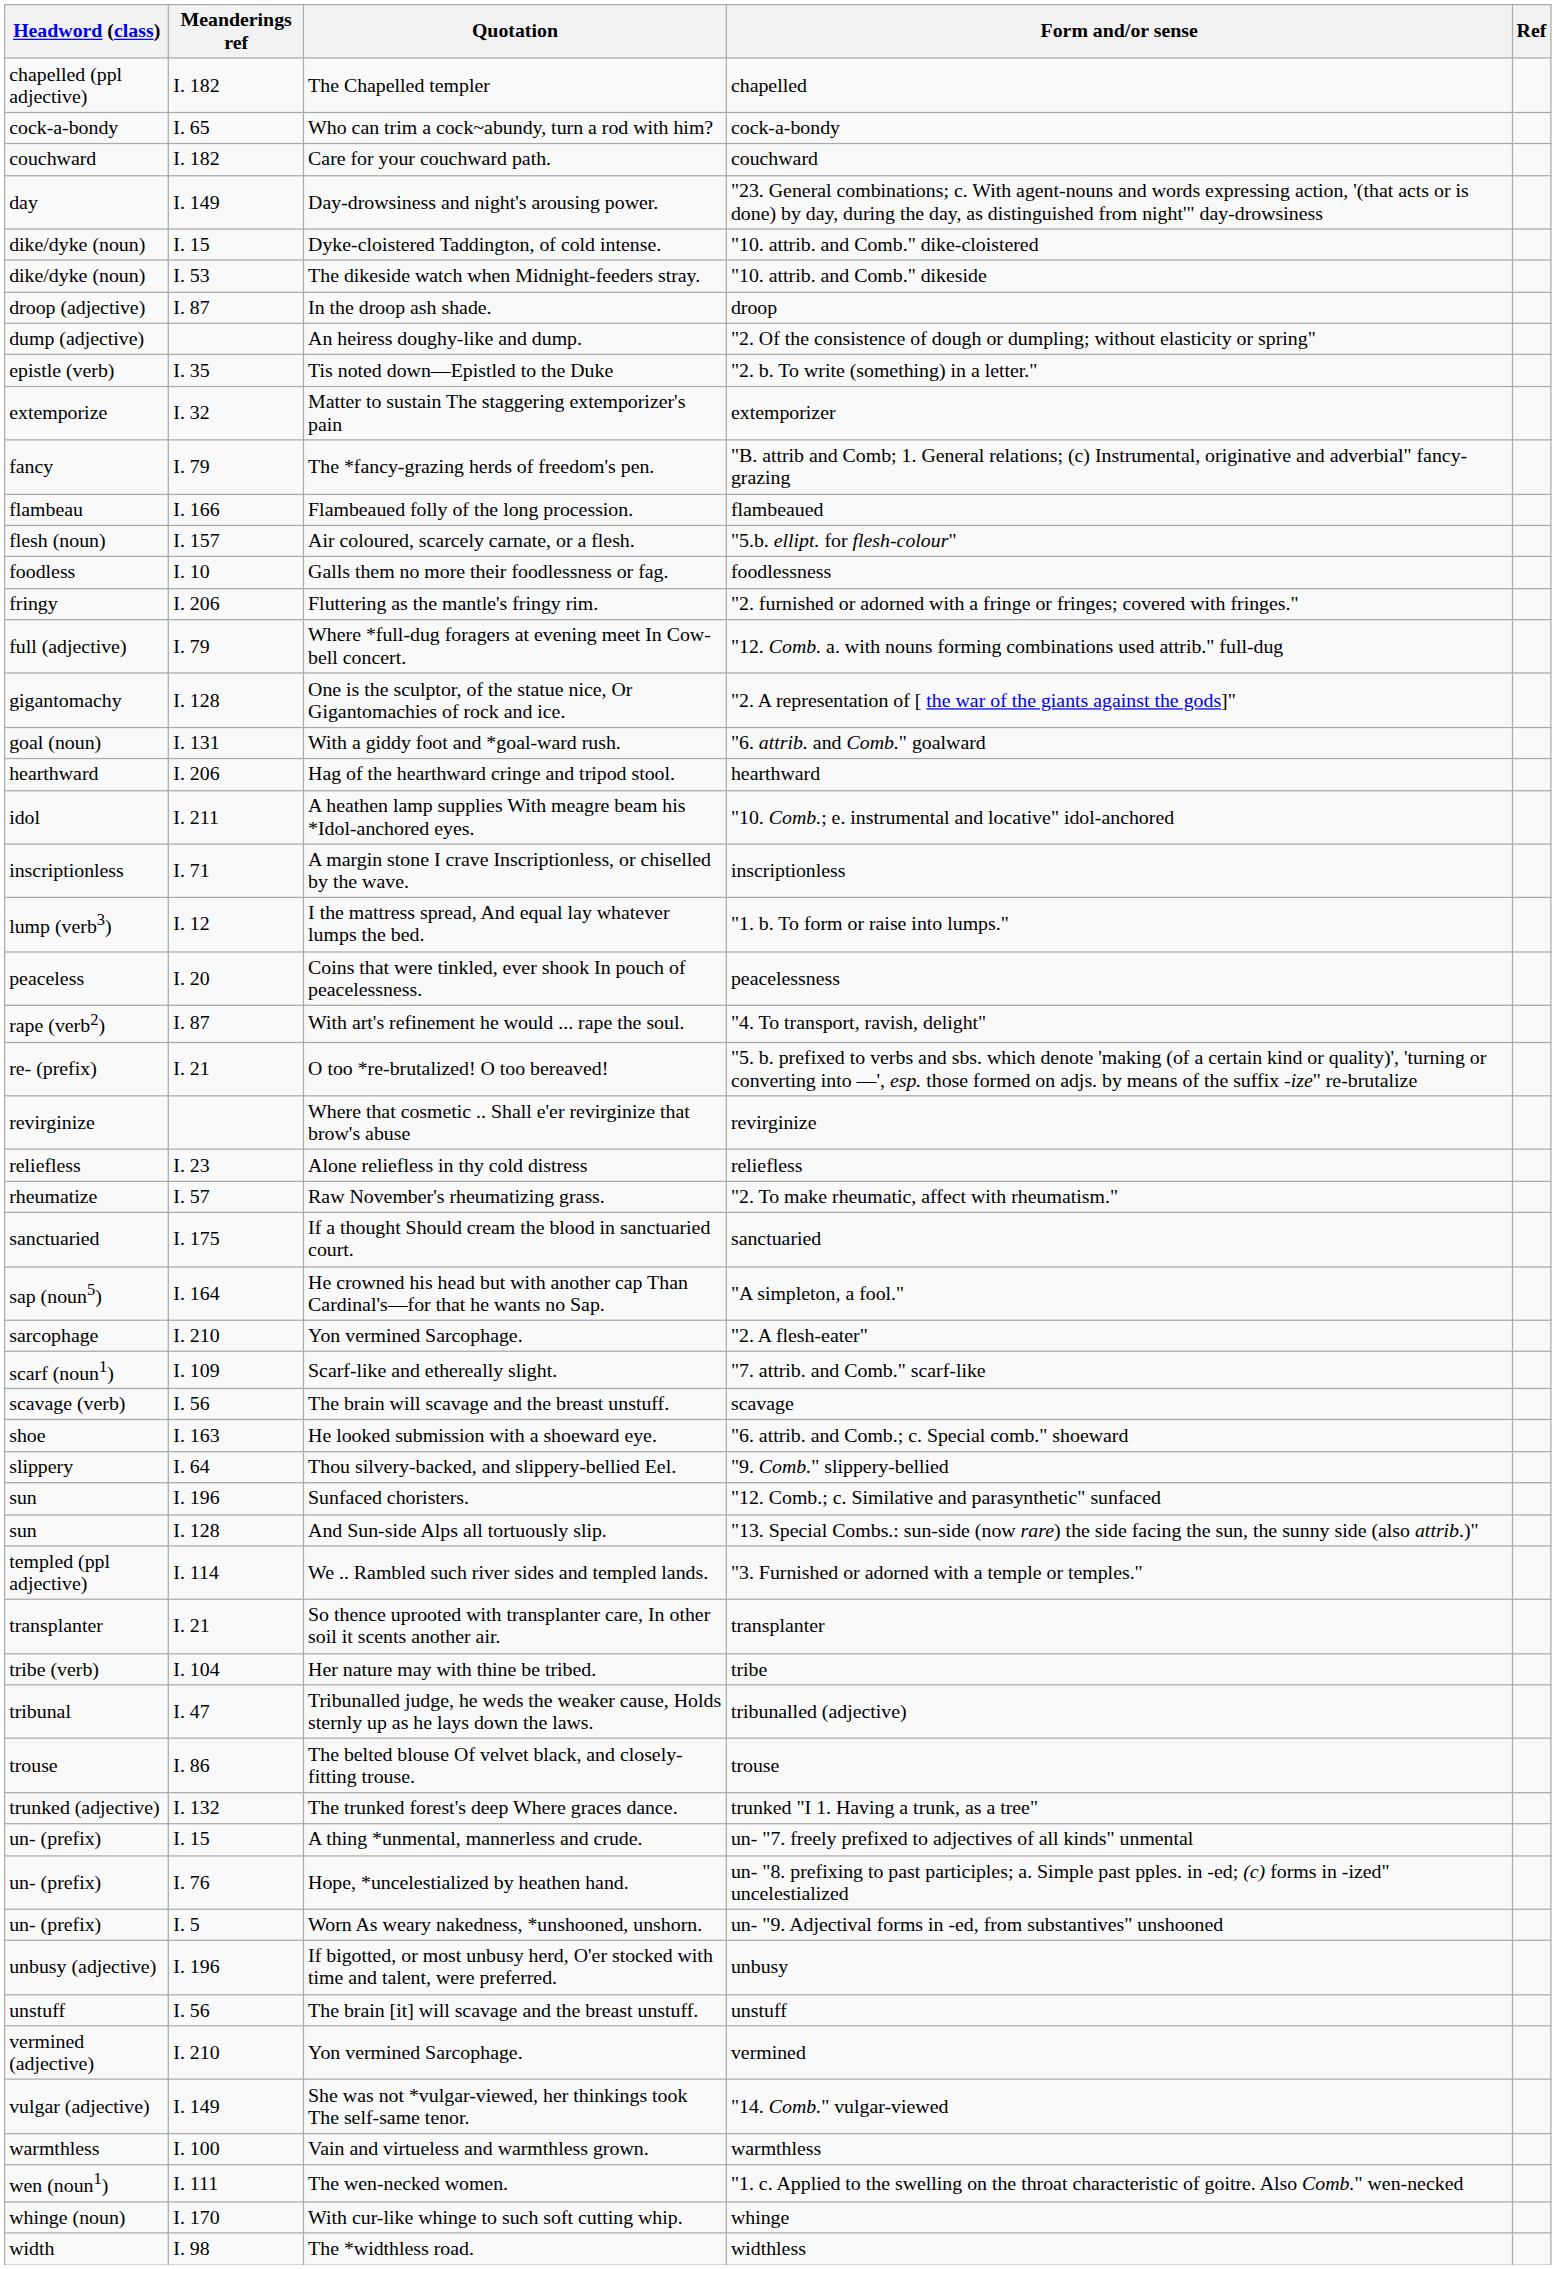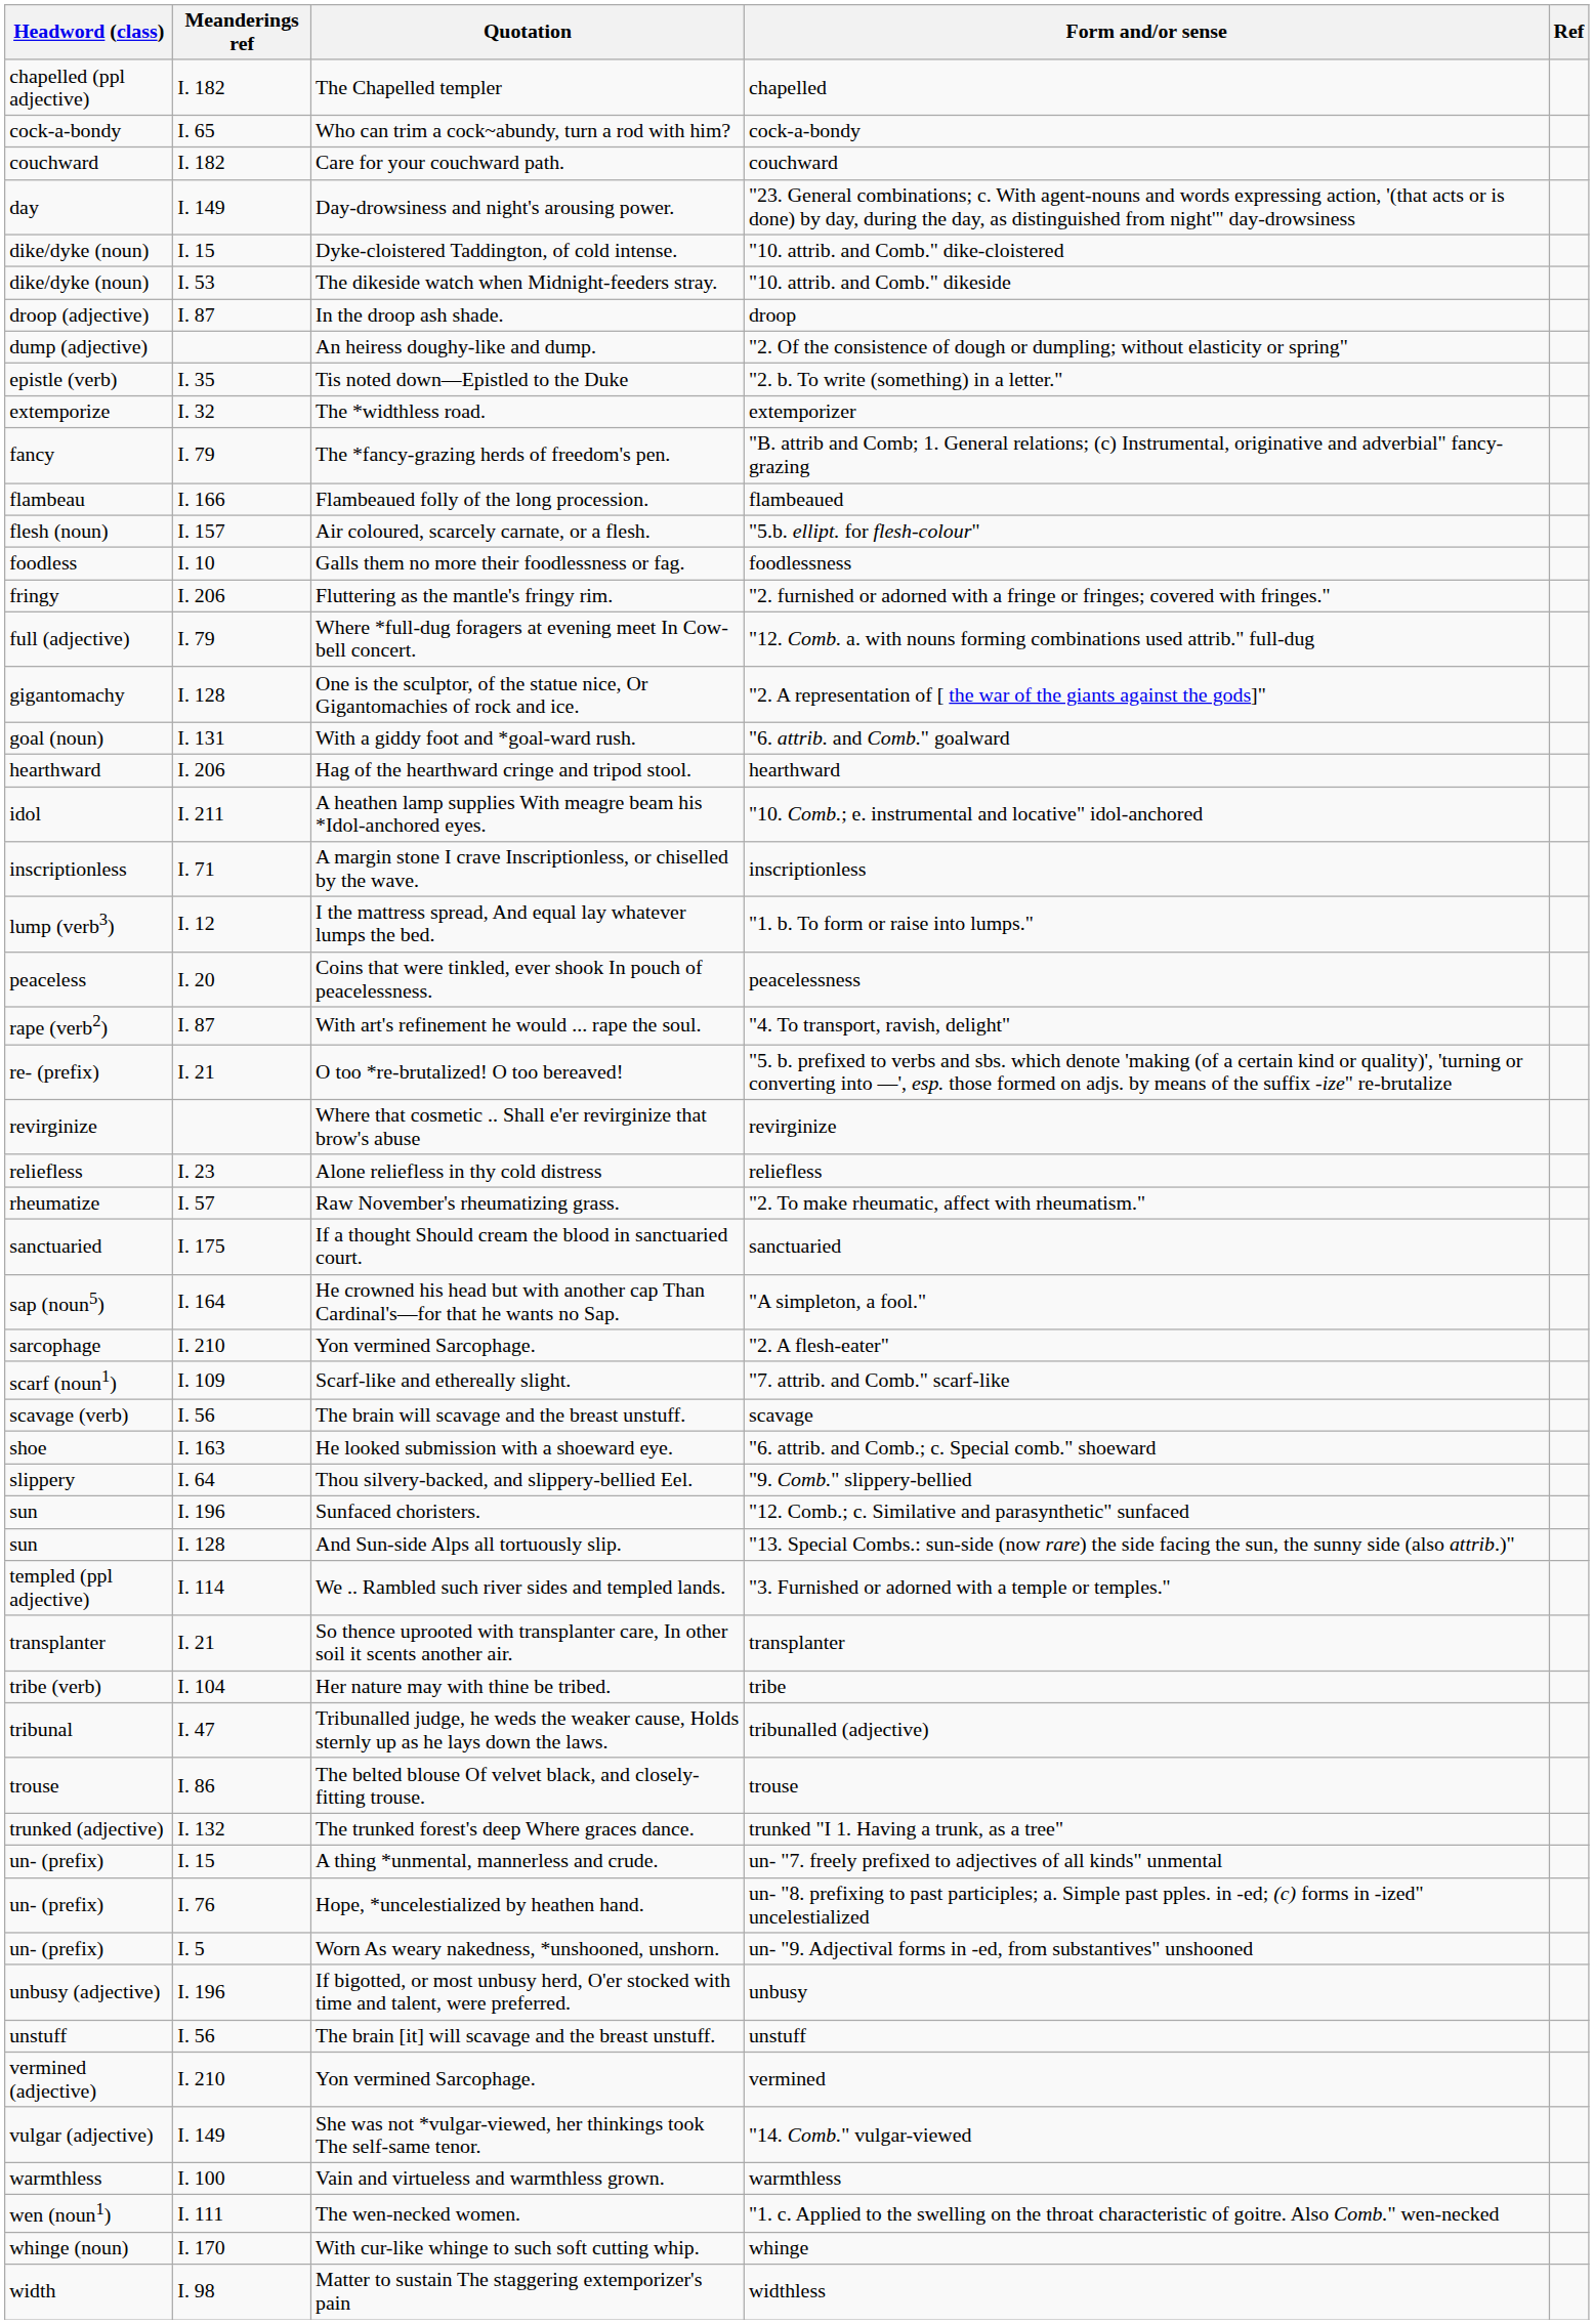 <table class="wikitable sortable mw-collapsible mw-collapsed">
 <tr>
 <th><a href='#'>Headword</a> (<a href='#'>class</a>)</th>
 <th>Meanderings ref</th>
 <th>Quotation</th>
 <th>Form and/or sense</th>
 <th>Ref<br></th>
 </tr>
 <tr>
 <td>chapelled (ppl adjective)</td>
 <td> I. 182</td>
 <td>The Chapelled templer</td>
 <td>chapelled</td>
 <td></td>
 </tr>
 <tr>
 <td>cock-a-bondy</td>
 <td> I. 65</td>
 <td>Who can trim a cock~abundy, turn a rod with him?</td>
 <td>cock-a-bondy</td>
 <td></td>
 </tr>
 <tr>
 <td>couchward</td>
 <td> I. 182</td>
 <td>Care for your couchward path.</td>
 <td>couchward</td>
 <td></td>
 </tr>
 <tr>
 <td>day</td>
 <td> I. 149</td>
 <td>Day-drowsiness and night's arousing power.</td>
 <td>"23. General combinations; c.  With agent-nouns and words expressing action, '(that acts or is done) by day, during the day, as distinguished from night'" day-drowsiness</td>
 <td></td>
 </tr>
 <tr>
 <td>dike/dyke (noun)</td>
 <td> I. 15</td>
 <td>Dyke-cloistered Taddington, of cold intense.</td>
 <td>"10. attrib. and Comb." dike-cloistered</td>
 <td></td>
 </tr>
 <tr>
 <td>dike/dyke (noun)</td>
 <td> I. 53</td>
 <td>The dikeside watch when Midnight-feeders stray.</td>
 <td>"10. attrib. and Comb." dikeside</td>
 <td></td>
 </tr>
 <tr>
 <td>droop (adjective)</td>
 <td> I. 87</td>
 <td>In the droop ash shade.</td>
 <td>droop</td>
 <td></td>
 </tr>
 <tr>
 <td>dump (adjective)</td>
 <td></td>
 <td>An heiress doughy-like and dump.</td>
 <td>"2. Of the consistence of dough or dumpling; without elasticity or spring"</td>
 <td></td>
 </tr>
 <tr>
 <td>epistle (verb)</td>
 <td> I. 35</td>
 <td>Tis noted down—Epistled to the Duke</td>
 <td>"2. b. To write (something) in a letter."</td>
 <td></td>
 </tr>
 <tr>
 <td>extemporize</td>
 <td> I. 32</td>
-<td>Matter to sustain The staggering extemporizer's pain</td>
+<td>The *widthless road.</td>
 <td>extemporizer</td>
 <td></td>
 </tr>
 <tr>
 <td>fancy</td>
 <td> I. 79</td>
 <td>The *fancy-grazing herds of freedom's pen.</td>
 <td>"B. attrib and Comb; 1. General relations; (c) Instrumental, originative and adverbial" fancy-grazing</td>
 <td></td>
 </tr>
 <tr>
 <td>flambeau</td>
 <td> I. 166</td>
 <td>Flambeaued folly of the long procession.</td>
 <td>flambeaued</td>
 <td></td>
 </tr>
 <tr>
 <td>flesh (noun)</td>
 <td> I. 157</td>
 <td>Air coloured, scarcely carnate, or a flesh.</td>
 <td>"5.b. <em>ellipt.</em> for <em>flesh-colour</em>"</td>
 <td></td>
 </tr>
 <tr>
 <td>foodless</td>
 <td> I. 10</td>
 <td>Galls them no more their foodlessness or fag.</td>
 <td>foodlessness</td>
 <td></td>
 </tr>
 <tr>
 <td>fringy</td>
 <td> I. 206</td>
 <td>Fluttering as the mantle's fringy rim.</td>
 <td>"2. furnished or adorned with a fringe or fringes; covered with fringes."</td>
 <td></td>
 </tr>
 <tr>
 <td>full (adjective)</td>
 <td> I. 79</td>
 <td>Where *full-dug foragers at evening meet In Cow-bell concert.</td>
 <td>"12. <em>Comb.</em> a. with nouns forming combinations used attrib." full-dug</td>
 <td></td>
 </tr>
 <tr>
 <td>gigantomachy</td>
 <td> I. 128</td>
 <td>One is the sculptor, of the statue nice, Or Gigantomachies of rock and ice.</td>
 <td>"2. A representation of [ <a href='#'>the war of the giants against the gods</a>]"</td>
 <td></td>
 </tr>
 <tr>
 <td>goal (noun)</td>
 <td> I. 131</td>
 <td>With a giddy foot and *goal-ward rush.</td>
 <td>"6. <em>attrib.</em> and <em>Comb.</em>" goalward</td>
 <td></td>
 </tr>
 <tr>
 <td>hearthward</td>
 <td> I. 206</td>
 <td>Hag of the hearthward cringe and tripod stool.</td>
 <td>hearthward</td>
 <td></td>
 </tr>
 <tr>
 <td>idol</td>
 <td> I. 211</td>
 <td>A heathen lamp supplies With meagre beam his *Idol-anchored eyes.</td>
 <td>"10. <em>Comb.</em>; e. instrumental and locative" idol-anchored</td>
 <td></td>
 </tr>
 <tr>
 <td>inscriptionless</td>
 <td> I. 71</td>
 <td>A margin stone I crave Inscriptionless, or chiselled by the wave.</td>
 <td>inscriptionless</td>
 <td></td>
 </tr>
 <tr>
 <td>lump (verb<sup>3</sup>)</td>
 <td> I. 12</td>
 <td>I the mattress spread, And equal lay whatever lumps the bed.</td>
 <td>"1. b. To form or raise into lumps."</td>
 <td></td>
 </tr>
 <tr>
 <td>peaceless</td>
 <td> I. 20</td>
 <td>Coins that were tinkled, ever shook In pouch of peacelessness.</td>
 <td>peacelessness</td>
 <td></td>
 </tr>
 <tr>
 <td>rape (verb<sup>2</sup>)</td>
 <td> I. 87</td>
 <td>With art's refinement he would ... rape the soul.</td>
 <td>"4. To transport, ravish, delight"</td>
 <td></td>
 </tr>
 <tr>
 <td>re- (prefix)</td>
 <td> I. 21</td>
 <td>O too *re-brutalized! O too bereaved!</td>
 <td>"5. b. prefixed to verbs and sbs. which denote 'making (of a certain kind or quality)', 'turning or converting into —', <em>esp.</em> those formed on adjs. by means of the suffix <em>-ize</em>" re-brutalize</td>
 <td></td>
 </tr>
 <tr>
 <td>revirginize</td>
 <td></td>
 <td>Where that cosmetic .. Shall e'er revirginize that brow's abuse</td>
 <td>revirginize</td>
 <td></td>
 </tr>
 <tr>
 <td>reliefless</td>
 <td> I. 23</td>
 <td>Alone reliefless in thy cold distress</td>
 <td>reliefless</td>
 <td></td>
 </tr>
 <tr>
 <td>rheumatize</td>
 <td> I. 57</td>
 <td>Raw November's rheumatizing grass.</td>
 <td>"2. To make rheumatic, affect with rheumatism."</td>
 <td></td>
 </tr>
 <tr>
 <td>sanctuaried</td>
 <td> I. 175</td>
 <td>If a thought Should cream the blood in sanctuaried court.</td>
 <td>sanctuaried</td>
 <td></td>
 </tr>
 <tr>
 <td>sap (noun<sup>5</sup>)</td>
 <td> I. 164</td>
 <td>He crowned his head but with another cap Than Cardinal's—for that he wants no Sap.</td>
 <td>"A simpleton, a fool."</td>
 <td></td>
 </tr>
 <tr>
 <td>sarcophage</td>
 <td> I. 210</td>
 <td>Yon vermined Sarcophage.</td>
 <td>"2. A flesh-eater"</td>
 <td></td>
 </tr>
 <tr>
 <td>scarf (noun<sup>1</sup>)</td>
 <td> I. 109</td>
 <td>Scarf-like and ethereally slight.</td>
 <td>"7. attrib. and Comb." scarf-like</td>
 <td></td>
 </tr>
 <tr>
 <td>scavage (verb)</td>
 <td> I. 56</td>
 <td>The brain will scavage and the breast unstuff.</td>
 <td>scavage</td>
 <td></td>
 </tr>
 <tr>
 <td>shoe</td>
 <td> I. 163</td>
 <td>He looked submission with a shoeward eye.</td>
 <td>"6. attrib. and Comb.; c. Special comb." shoeward</td>
 <td></td>
 </tr>
 <tr>
 <td>slippery</td>
 <td> I. 64</td>
 <td>Thou silvery-backed, and slippery-bellied Eel.</td>
 <td>"9. <em>Comb.</em>" slippery-bellied</td>
 <td></td>
 </tr>
 <tr>
 <td>sun</td>
 <td> I. 196</td>
 <td>Sunfaced choristers.</td>
 <td>"12. Comb.; c. Similative and parasynthetic" sunfaced</td>
 <td></td>
 </tr>
 <tr>
 <td>sun</td>
 <td> I. 128</td>
 <td>And Sun-side Alps all tortuously slip.</td>
 <td>"13. Special Combs.: sun-side (now <em>rare</em>) the side facing the sun, the sunny side (also <em>attrib</em>.)"</td>
 <td></td>
 </tr>
 <tr>
 <td>templed (ppl adjective)</td>
 <td> I. 114</td>
 <td>We .. Rambled such river sides and templed lands.</td>
 <td>"3. Furnished or adorned with a temple or temples."</td>
 <td></td>
 </tr>
 <tr>
 <td>transplanter</td>
 <td> I. 21</td>
 <td>So thence uprooted with transplanter care, In other soil it scents another air.</td>
 <td>transplanter</td>
 <td></td>
 </tr>
 <tr>
 <td>tribe (verb)</td>
 <td> I. 104</td>
 <td>Her nature may with thine be tribed.</td>
 <td>tribe</td>
 <td></td>
 </tr>
 <tr>
 <td>tribunal</td>
 <td> I. 47</td>
 <td>Tribunalled judge, he weds the weaker cause, Holds sternly up as he lays down the laws.</td>
 <td>tribunalled (adjective)</td>
 <td></td>
 </tr>
 <tr>
 <td>trouse</td>
 <td> I. 86</td>
 <td>The belted blouse Of velvet black, and closely-fitting trouse.</td>
 <td>trouse</td>
 <td></td>
 </tr>
 <tr>
 <td>trunked (adjective)</td>
 <td> I. 132</td>
 <td>The trunked forest's deep Where graces dance.</td>
 <td>trunked "I 1. Having a trunk, as a tree"</td>
 <td></td>
 </tr>
 <tr>
 <td>un- (prefix)</td>
 <td> I. 15</td>
 <td>A thing *unmental, mannerless and crude.</td>
 <td>un-  "7. freely prefixed to adjectives of all kinds" unmental</td>
 <td></td>
 </tr>
 <tr>
 <td>un- (prefix)</td>
 <td> I. 76</td>
 <td>Hope, *uncelestialized by heathen hand.</td>
 <td>un- "8. prefixing to past participles; a. Simple past pples. in -ed; <em>(c)</em> forms in -ized"  uncelestialized</td>
 <td></td>
 </tr>
 <tr>
 <td>un- (prefix)</td>
 <td> I. 5</td>
 <td>Worn As weary nakedness, *unshooned, unshorn.</td>
 <td>un- "9. Adjectival forms in -ed, from substantives" unshooned</td>
 <td></td>
 </tr>
 <tr>
 <td>unbusy (adjective)</td>
 <td> I. 196</td>
 <td>If bigotted, or most unbusy herd, O'er stocked with time and talent, were preferred.</td>
 <td>unbusy</td>
 <td></td>
 </tr>
 <tr>
 <td>unstuff</td>
 <td> I. 56</td>
 <td>The brain [it] will scavage and the breast unstuff.</td>
 <td>unstuff</td>
 <td></td>
 </tr>
 <tr>
 <td>vermined (adjective)</td>
 <td> I. 210</td>
 <td>Yon vermined Sarcophage.</td>
 <td>vermined</td>
 <td></td>
 </tr>
 <tr>
 <td>vulgar (adjective)</td>
 <td> I. 149</td>
 <td>She was not *vulgar-viewed, her thinkings took The self-same tenor.</td>
 <td>"14. <em>Comb.</em>" vulgar-viewed</td>
 <td></td>
 </tr>
 <tr>
 <td>warmthless</td>
 <td> I. 100</td>
 <td>Vain and virtueless and warmthless grown.</td>
 <td>warmthless</td>
 <td></td>
 </tr>
 <tr>
 <td>wen (noun<sup>1</sup>)</td>
 <td> I. 111</td>
 <td>The wen-necked women.</td>
 <td>"1. c. Applied to the swelling on the throat characteristic of goitre. Also <em>Comb.</em>" wen-necked</td>
 <td></td>
 </tr>
 <tr>
 <td>whinge (noun)</td>
 <td> I. 170</td>
 <td>With cur-like whinge to such soft cutting whip.</td>
 <td>whinge</td>
 <td></td>
 </tr>
 <tr>
 <td>width</td>
 <td> I. 98</td>
-<td>The *widthless road.</td>
+<td>Matter to sustain The staggering extemporizer's pain</td>
 <td>widthless</td>
 <td></td>
 </tr>
 </table>
